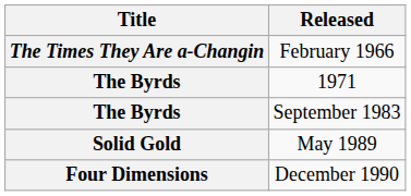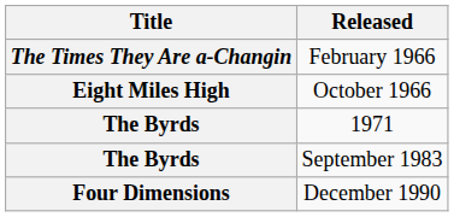 <table class="wikitable plainrowheaders" style="text-align:center;">
 <tr>
 <th rowspan="1" scope="col">Title</th>
 <th rowspan="1" scope="col">Released</th>
 </tr>
 <tr>
 <th scope="row"><em>The Times They Are a-Changin<strong></th>
 <td>February 1966</td>
 </tr>
 <tr>
+<th scope="row"></em>Eight Miles High<em></th>
+<td>October 1966</td>
+</tr>
+<tr>
 <th scope="row"></em>The Byrds<em></th>
 <td>1971</td>
 </tr>
 <tr>
 <th scope="row"></em>The Byrds<em></th>
 <td>September 1983</td>
 </tr>
 <tr>
-<th scope="row"></em>Solid Gold<em></th>
-<td>May 1989</td>
-</tr>
-<tr>
 <th scope="row"></em>Four Dimensions<em></th>
 <td>December 1990</td>
 </tr>
 </table>
